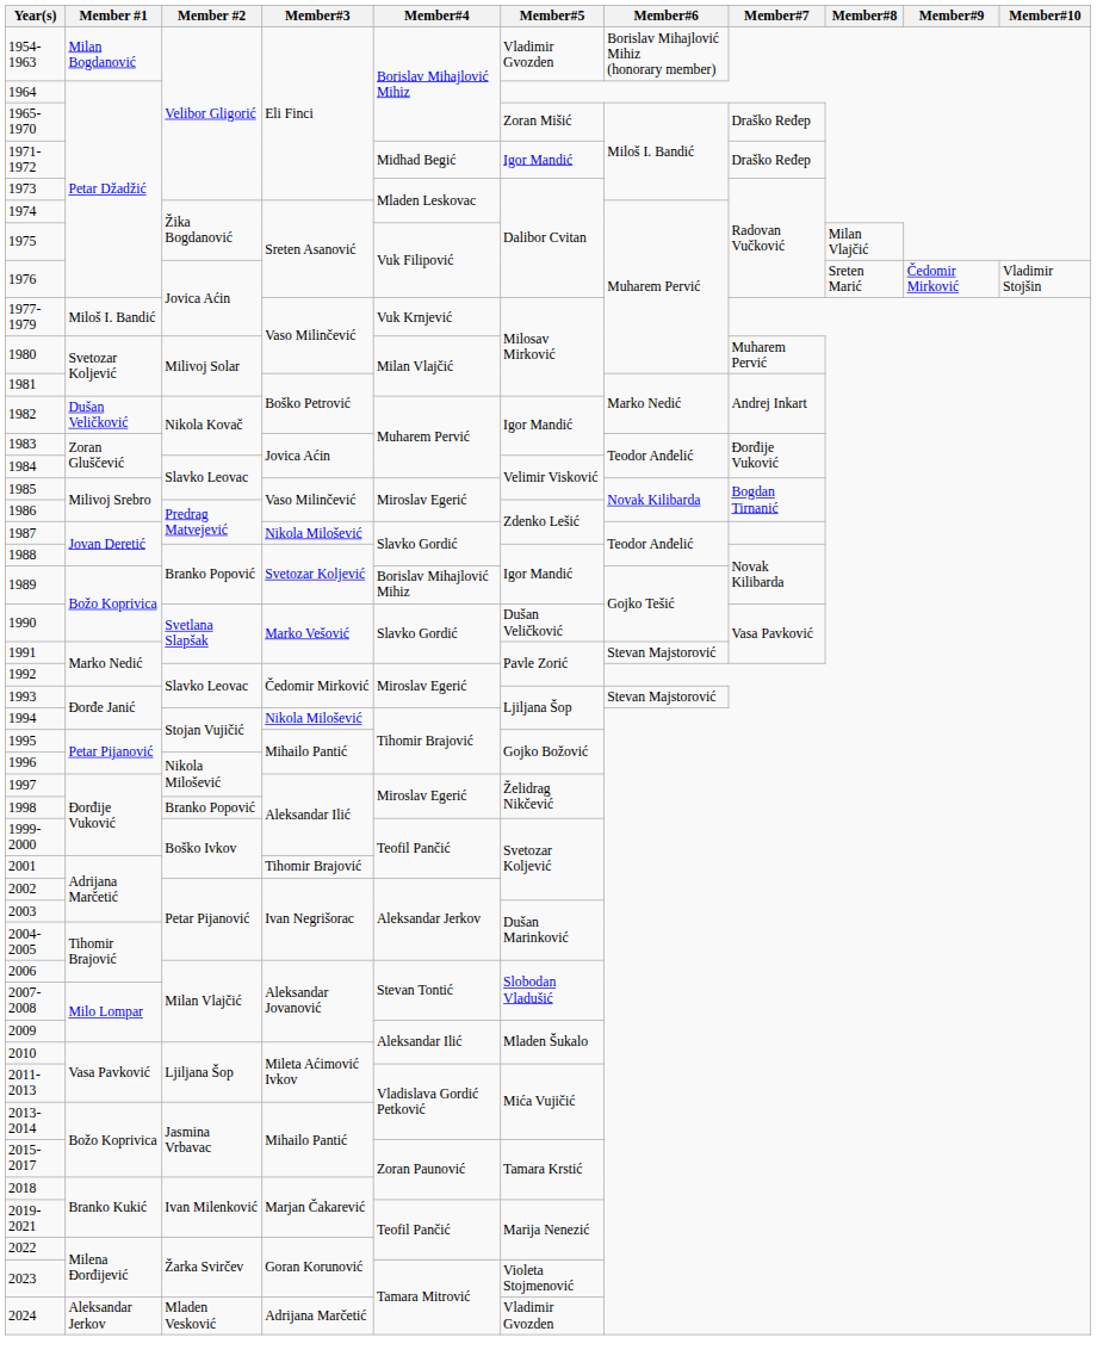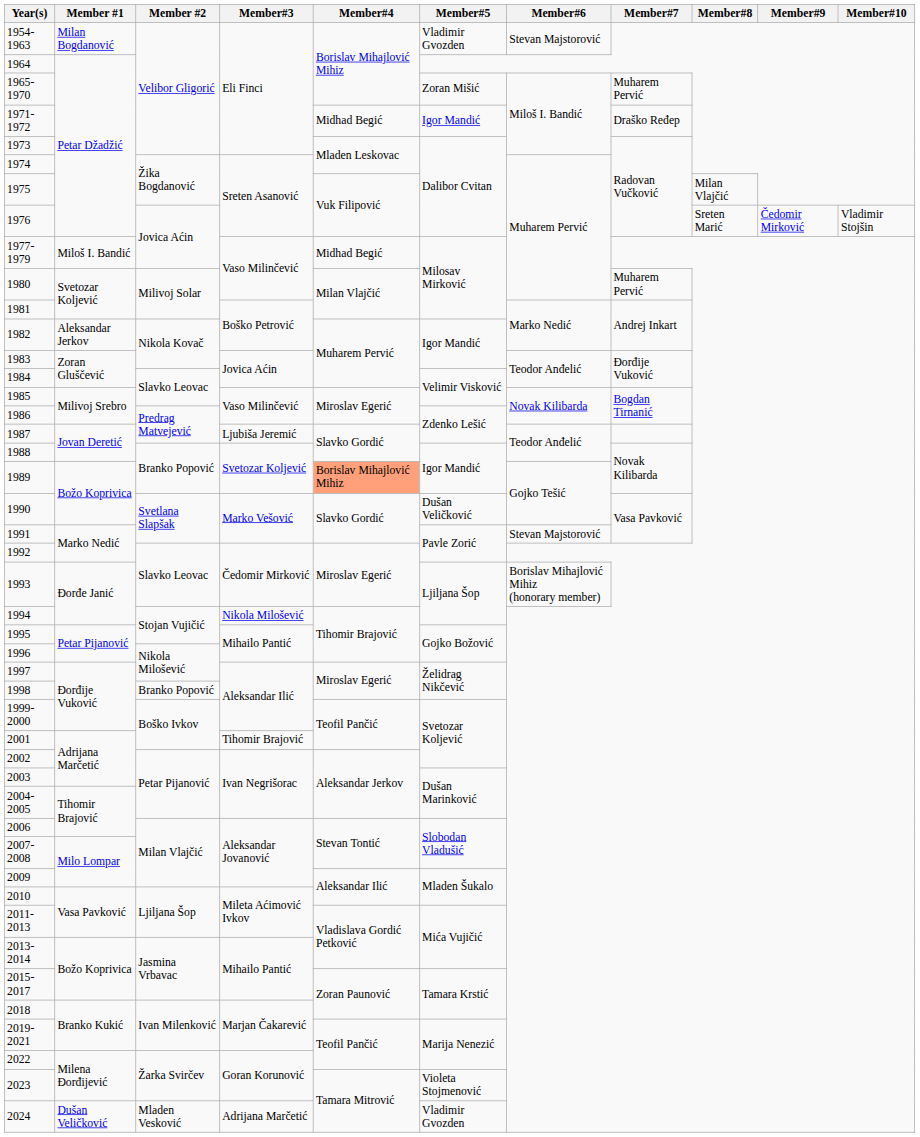 <table class="wikitable">
 <tr>
 <th>Year(s)</th>
 <th>Member #1</th>
 <th>Member #2</th>
 <th>Member#3</th>
 <th>Member#4</th>
 <th>Member#5</th>
 <th>Member#6</th>
 <th>Member#7</th>
 <th>Member#8</th>
 <th>Member#9</th>
 <th>Member#10</th>
 </tr>
 <tr>
 <td>1954-1963</td>
 <td><a href='#'>Milan Bogdanović</a></td>
 <td rowspan="5"><a href='#'>Velibor Gligorić</a></td>
 <td rowspan="5">Eli Finci</td>
 <td rowspan="3"><a href='#'>Borislav Mihajlović Mihiz</a></td>
 <td>Vladimir Gvozden</td>
-<td>Borislav Mihajlović Mihiz<br>(honorary member)</td>
+<td>Stevan Majstorović</td>
 </tr>
 <tr>
 <td>1964</td>
 <td rowspan="7"><a href='#'>Petar Džadžić</a></td>
 </tr>
 <tr>
 <td>1965-1970</td>
 <td>Zoran Mišić</td>
 <td rowspan="3">Miloš I. Bandić</td>
-<td>Draško Ređep</td>
+<td>Muharem Pervić</td>
 </tr>
 <tr>
 <td>1971-1972</td>
 <td>Midhad Begić</td>
 <td><a href='#'>Igor Mandić</a></td>
 <td>Draško Ređep</td>
 </tr>
 <tr>
 <td>1973</td>
 <td rowspan="2">Mladen Leskovac</td>
 <td rowspan="4">Dalibor Cvitan</td>
 <td rowspan="4">Radovan Vučković</td>
 </tr>
 <tr>
 <td>1974</td>
 <td rowspan="2">Žika Bogdanović</td>
 <td rowspan="3">Sreten Asanović</td>
 <td rowspan="5">Muharem Pervić</td>
 </tr>
 <tr>
 <td>1975</td>
 <td rowspan="2">Vuk Filipović</td>
 <td>Milan Vlajčić</td>
 </tr>
 <tr>
 <td>1976</td>
 <td rowspan="2">Jovica Aćin</td>
 <td>Sreten Marić</td>
 <td><a href='#'>Čedomir Mirković</a></td>
 <td>Vladimir Stojšin</td>
 </tr>
 <tr>
 <td>1977-1979</td>
 <td>Miloš I. Bandić</td>
 <td rowspan="2">Vaso Milinčević</td>
-<td>Vuk Krnjević</td>
+<td>Midhad Begić</td>
 <td rowspan="3">Milosav Mirković</td>
 </tr>
 <tr>
 <td>1980</td>
 <td rowspan="2">Svetozar Koljević</td>
 <td rowspan="2">Milivoj Solar</td>
 <td rowspan="2">Milan Vlajčić</td>
 <td>Muharem Pervić</td>
 </tr>
 <tr>
 <td>1981</td>
 <td rowspan="2">Boško Petrović</td>
 <td rowspan="2">Marko Nedić</td>
 <td rowspan="2">Andrej Inkart</td>
 </tr>
 <tr>
 <td>1982</td>
-<td><a href='#'>Dušan Veličković</a></td>
+<td>Aleksandar Jerkov</td>
 <td rowspan="2">Nikola Kovač</td>
 <td rowspan="3">Muharem Pervić</td>
 <td rowspan="2">Igor Mandić</td>
 </tr>
 <tr>
 <td>1983</td>
 <td rowspan="2">Zoran Gluščević</td>
 <td rowspan="2">Jovica Aćin</td>
 <td rowspan="2">Teodor Anđelić</td>
 <td rowspan="2">Đorđije Vuković</td>
 </tr>
 <tr>
 <td>1984</td>
 <td rowspan="2">Slavko Leovac</td>
 <td rowspan="2">Velimir Visković</td>
 </tr>
 <tr>
 <td>1985</td>
 <td rowspan="2">Milivoj Srebro</td>
 <td rowspan="2">Vaso Milinčević</td>
 <td rowspan="2">Miroslav Egerić</td>
 <td rowspan="2"><a href='#'>Novak Kilibarda</a></td>
 <td rowspan="2"><a href='#'>Bogdan Tirnanić</a></td>
 </tr>
 <tr>
 <td>1986</td>
 <td rowspan="2"><a href='#'>Predrag Matvejević</a></td>
 <td rowspan="2">Zdenko Lešić</td>
 </tr>
 <tr>
 <td>1987</td>
 <td rowspan="2"><a href='#'>Jovan Deretić</a></td>
-<td><a href='#'>Nikola Milošević</a></td>
+<td>Ljubiša Jeremić</td>
 <td rowspan="2">Slavko Gordić</td>
 <td rowspan="2">Teodor Anđelić</td>
 <td></td>
 </tr>
 <tr>
 <td>1988</td>
 <td rowspan="2">Branko Popović</td>
 <td rowspan="2"><a href='#'>Svetozar Koljević</a></td>
 <td rowspan="2">Igor Mandić</td>
 <td rowspan="2">Novak Kilibarda</td>
 </tr>
 <tr>
 <td>1989</td>
 <td rowspan="2"><a href='#'>Božo Koprivica</a></td>
-<td>Borislav Mihajlović Mihiz</td>
+<td style="background: lightsalmon;">Borislav Mihajlović Mihiz</td>
 <td rowspan="2">Gojko Tešić</td>
 </tr>
 <tr>
 <td>1990</td>
 <td rowspan="2"><a href='#'>Svetlana Slapšak</a></td>
 <td rowspan="2"><a href='#'>Marko Vešović</a></td>
 <td rowspan="2">Slavko Gordić</td>
 <td>Dušan Veličković</td>
 <td rowspan="2">Vasa Pavković</td>
 </tr>
 <tr>
 <td>1991</td>
 <td rowspan="2">Marko Nedić</td>
 <td rowspan="2">Pavle Zorić</td>
 <td>Stevan Majstorović</td>
 </tr>
 <tr>
 <td>1992</td>
 <td rowspan="2">Slavko Leovac</td>
 <td rowspan="2">Čedomir Mirković</td>
 <td rowspan="2">Miroslav Egerić</td>
 </tr>
 <tr>
 <td>1993</td>
 <td rowspan="2">Đorđe Janić</td>
 <td rowspan="2">Ljiljana Šop</td>
-<td>Stevan Majstorović</td>
+<td>Borislav Mihajlović Mihiz<br>(honorary member)</td>
 </tr>
 <tr>
 <td>1994</td>
 <td rowspan="2">Stojan Vujičić</td>
 <td><a href='#'>Nikola Milošević</a></td>
 <td rowspan="3">Tihomir Brajović</td>
 </tr>
 <tr>
 <td>1995</td>
 <td rowspan="2"><a href='#'>Petar Pijanović</a></td>
 <td rowspan="2">Mihailo Pantić</td>
 <td rowspan="2">Gojko Božović</td>
 </tr>
 <tr>
 <td>1996</td>
 <td rowspan="2">Nikola Milošević</td>
 </tr>
 <tr>
 <td>1997</td>
 <td rowspan="3">Đorđije Vuković</td>
 <td rowspan="3">Aleksandar Ilić</td>
 <td rowspan="2">Miroslav Egerić</td>
 <td rowspan="2">Želidrag Nikčević</td>
 </tr>
 <tr>
 <td>1998</td>
 <td>Branko Popović</td>
 </tr>
 <tr>
 <td>1999-2000</td>
 <td rowspan="2">Boško Ivkov</td>
 <td rowspan="2">Teofil Pančić</td>
 <td rowspan="3">Svetozar Koljević</td>
 </tr>
 <tr>
 <td>2001</td>
 <td rowspan="3">Adrijana Marčetić</td>
 <td>Tihomir Brajović</td>
 </tr>
 <tr>
 <td>2002</td>
 <td rowspan="3">Petar Pijanović</td>
 <td rowspan="3">Ivan Negrišorac</td>
 <td rowspan="3">Aleksandar Jerkov</td>
 </tr>
 <tr>
 <td>2003</td>
 <td rowspan="2">Dušan Marinković</td>
 </tr>
 <tr>
 <td>2004-2005</td>
 <td rowspan="2">Tihomir Brajović</td>
 </tr>
 <tr>
 <td>2006</td>
 <td rowspan="3">Milan Vlajčić</td>
 <td rowspan="3">Aleksandar Jovanović</td>
 <td rowspan="2">Stevan Tontić</td>
 <td rowspan="2"><a href='#'>Slobodan Vladušić</a></td>
 </tr>
 <tr>
 <td>2007-2008</td>
 <td rowspan="2"><a href='#'>Milo Lompar</a></td>
 </tr>
 <tr>
 <td>2009</td>
 <td rowspan="2">Aleksandar Ilić</td>
 <td rowspan="2">Mladen Šukalo</td>
 </tr>
 <tr>
 <td>2010</td>
 <td rowspan="2">Vasa Pavković</td>
 <td rowspan="2">Ljiljana Šop</td>
 <td rowspan="2">Mileta Aćimović Ivkov</td>
 </tr>
 <tr>
 <td>2011-2013</td>
 <td rowspan="2">Vladislava Gordić Petković</td>
 <td rowspan="2">Mića Vujičić</td>
 </tr>
 <tr>
 <td>2013-2014</td>
 <td rowspan="2">Božo Koprivica</td>
 <td rowspan="2">Jasmina Vrbavac</td>
 <td rowspan="2">Mihailo Pantić</td>
 </tr>
 <tr>
 <td>2015-2017</td>
 <td rowspan="2">Zoran Paunović</td>
 <td rowspan="2">Tamara Krstić</td>
 </tr>
 <tr>
 <td>2018</td>
 <td rowspan="2">Branko Kukić</td>
 <td rowspan="2">Ivan Milenković</td>
 <td rowspan="2">Marjan Čakarević</td>
 </tr>
 <tr>
 <td>2019-2021</td>
 <td rowspan="2">Teofil Pančić</td>
 <td rowspan="2">Marija Nenezić</td>
 </tr>
 <tr>
 <td>2022</td>
 <td rowspan="2">Milena Đorđijević</td>
 <td rowspan="2">Žarka Svirčev</td>
 <td rowspan="2">Goran Korunović</td>
 </tr>
 <tr>
 <td>2023</td>
 <td rowspan="2">Tamara Mitrović</td>
 <td>Violeta Stojmenović</td>
 </tr>
 <tr>
 <td>2024</td>
-<td>Aleksandar Jerkov</td>
+<td><a href='#'>Dušan Veličković</a></td>
 <td>Mladen Vesković</td>
 <td>Adrijana Marčetić</td>
 <td>Vladimir Gvozden</td>
 </tr>
 </table>
